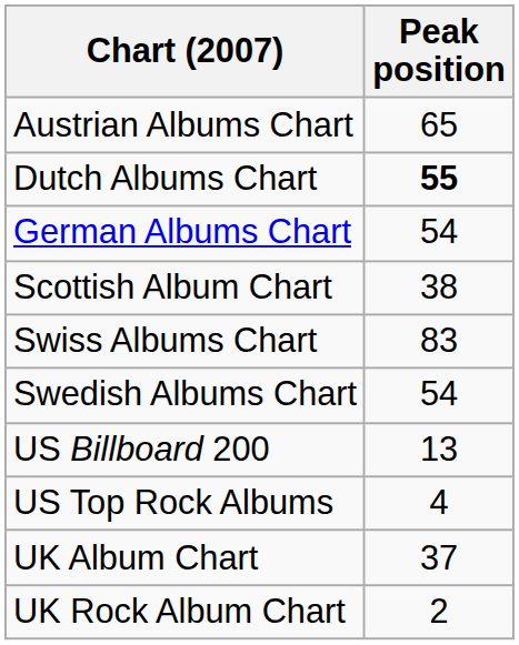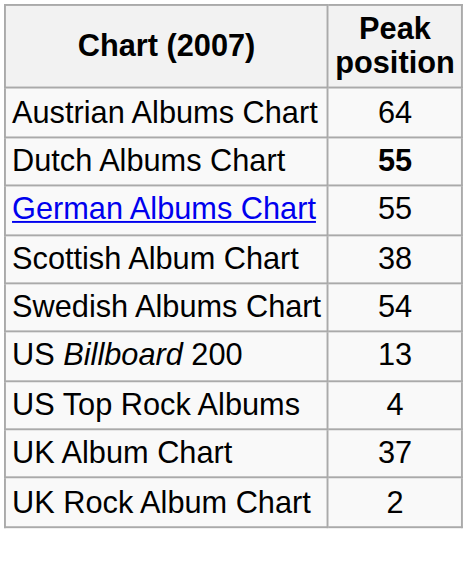 <table class="wikitable sortable">
 <tr>
 <th>Chart (2007)</th>
 <th>Peak<br> position</th>
 </tr>
 <tr>
 <td>Austrian Albums Chart</td>
-<td style="text-align:center;">65</td>
+<td style="text-align:center;">64</td>
 </tr>
 <tr>
 <td>Dutch Albums Chart</td>
 <td style="text-align:center;"><strong>55</strong></td>
 </tr>
 <tr>
 <td><a href='#'>German Albums Chart</a></td>
-<td style="text-align:center;">54</td>
+<td style="text-align:center;">55</td>
 </tr>
 <tr>
 <td>Scottish Album Chart</td>
 <td style="text-align:center;">38</td>
-</tr>
-<tr>
-<td>Swiss Albums Chart</td>
-<td style="text-align:center;">83</td>
 </tr>
 <tr>
 <td>Swedish Albums Chart</td>
 <td style="text-align:center;">54</td>
 </tr>
 <tr>
 <td>US <em>Billboard</em> 200</td>
 <td align="center">13</td>
 </tr>
 <tr>
 <td>US Top Rock Albums</td>
 <td align="center">4</td>
 </tr>
 <tr>
 <td>UK Album Chart</td>
 <td align="center">37</td>
 </tr>
 <tr>
 <td>UK Rock Album Chart</td>
 <td align="center">2</td>
 </tr>
 </table>
